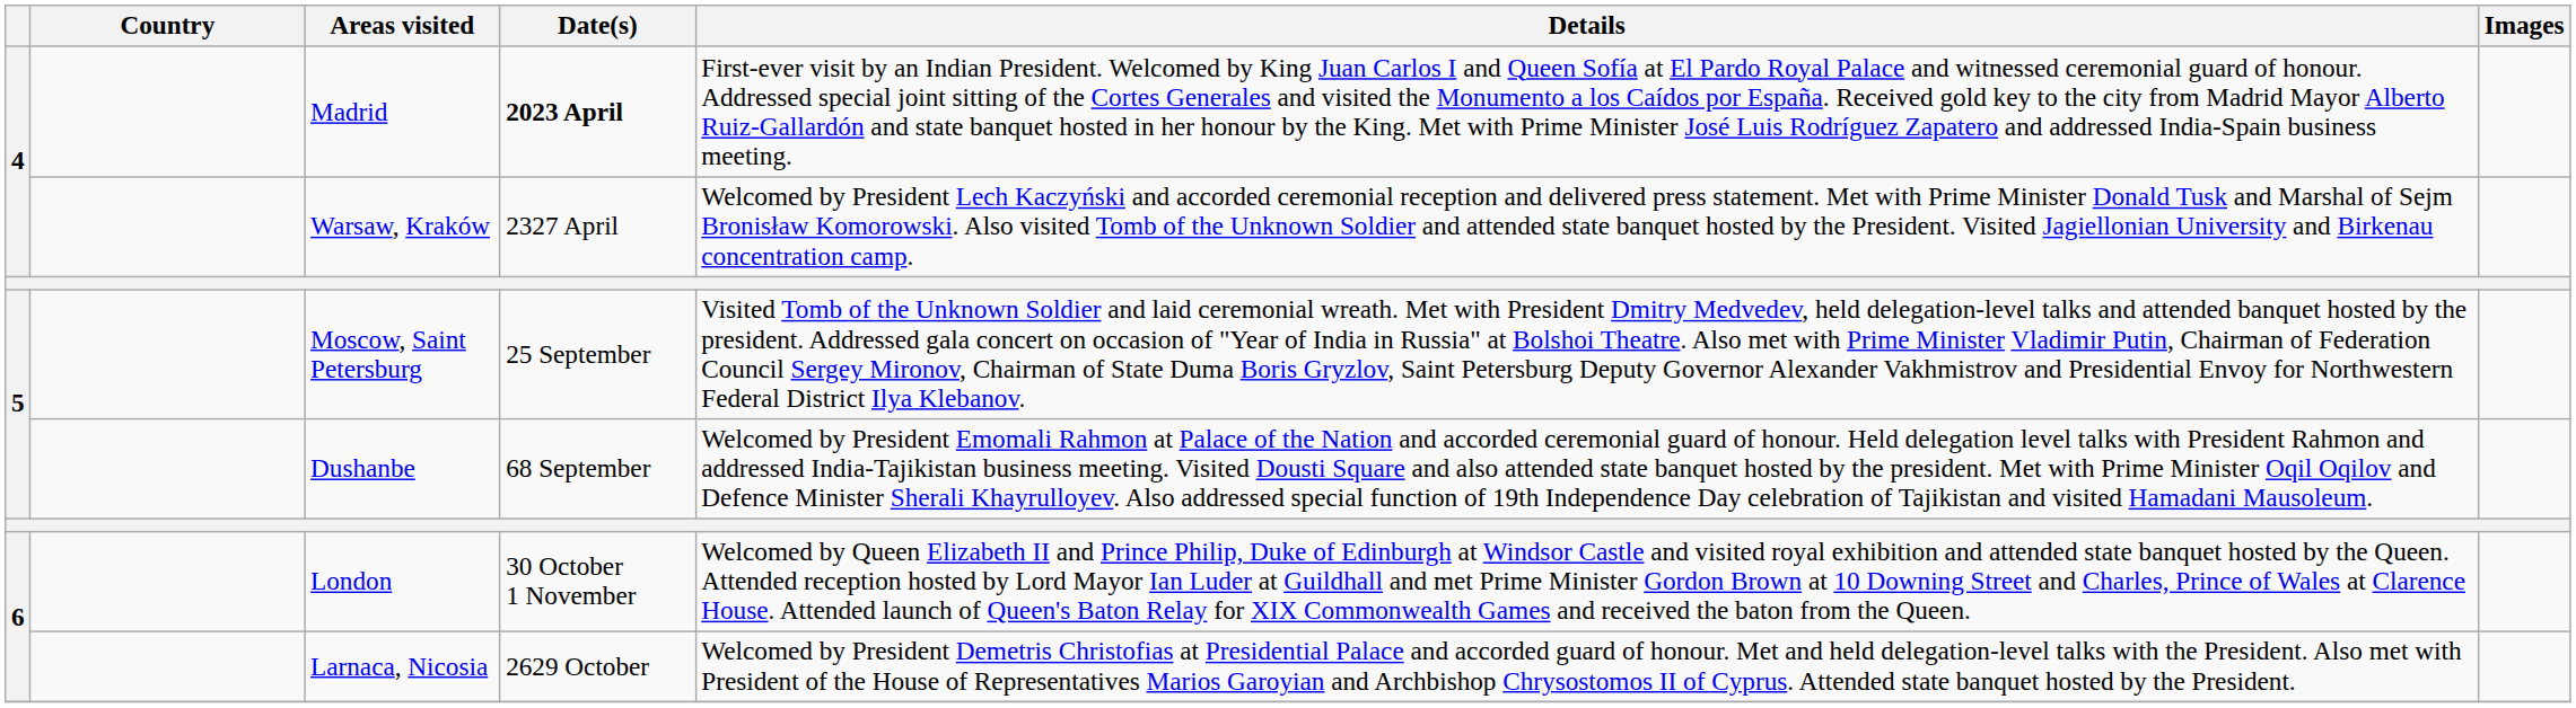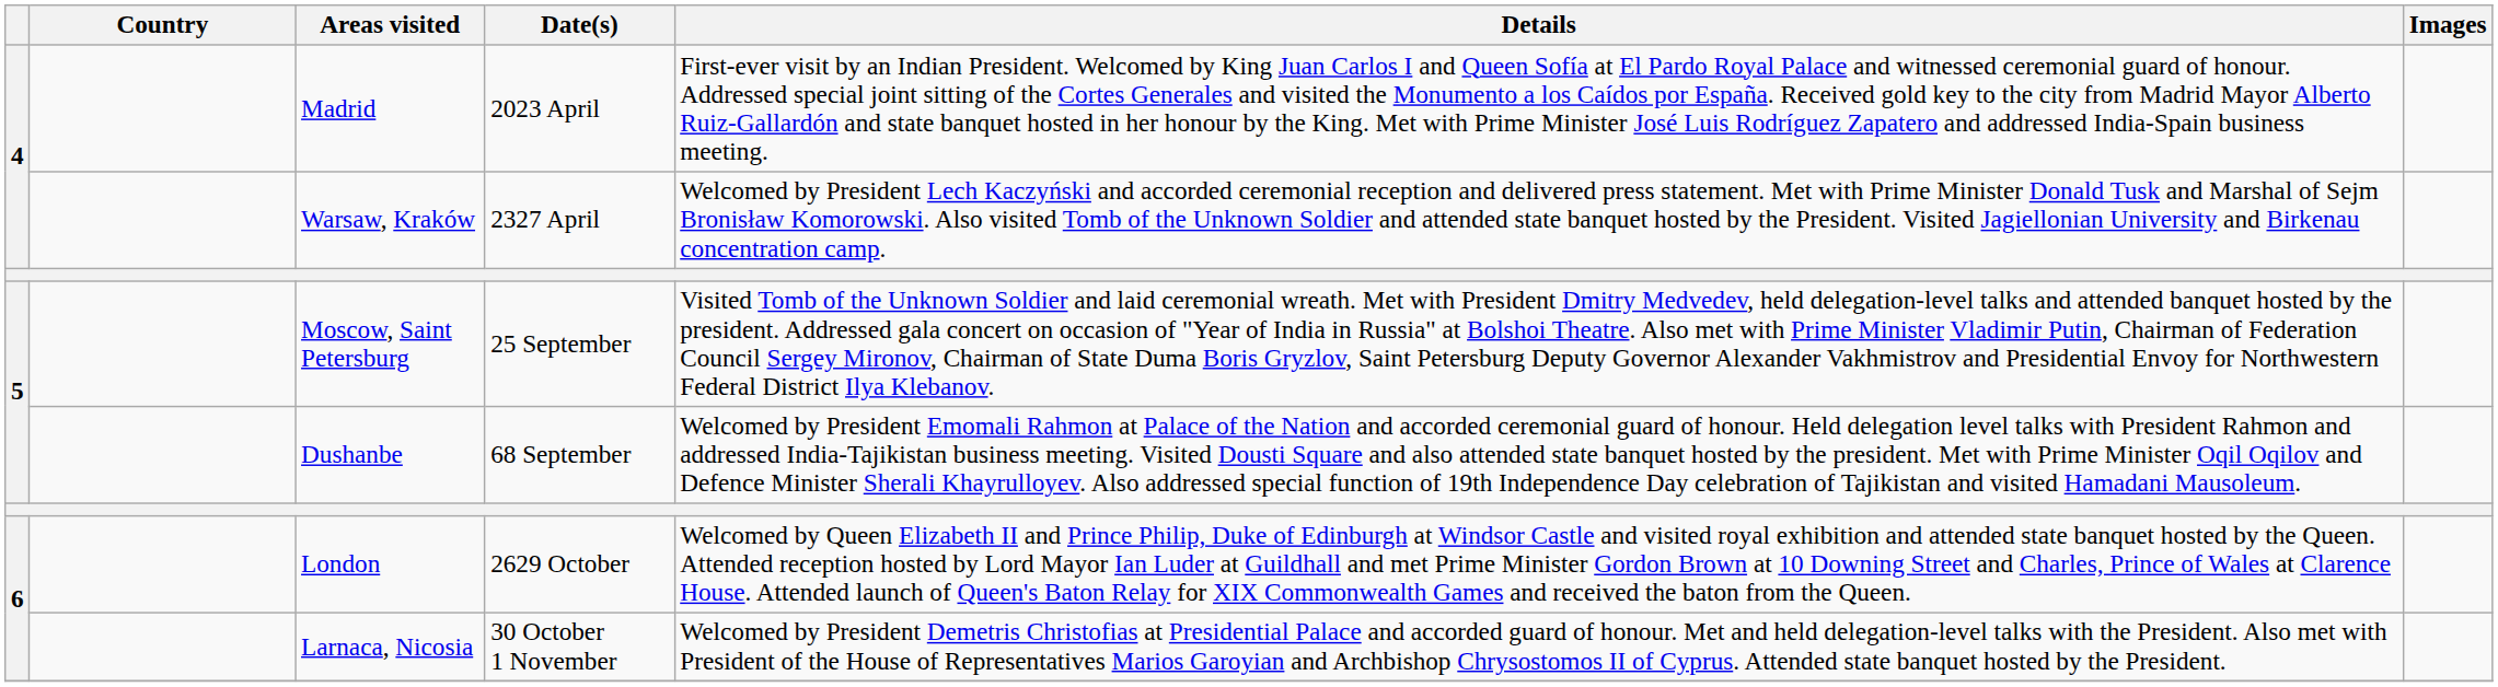 <table class="wikitable outercollapse sortable">
 <tr>
 <th></th>
 <th style="width:10em">Country</th>
 <th style="width:7em">Areas visited</th>
 <th style="width:7em">Date(s)</th>
 <th class="unsortable">Details</th>
 <th class="unsortable">Images</th>
 </tr>
 <tr>
 <th rowspan="2">4</th>
 <td></td>
 <td><a href='#'>Madrid</a></td>
-<td><strong>2023 April</strong></td>
+<td>2023 April</td>
 <td>First-ever visit by an Indian President. Welcomed by King <a href='#'>Juan Carlos I</a> and <a href='#'>Queen Sofía</a> at <a href='#'>El Pardo Royal Palace</a> and witnessed ceremonial guard of honour. Addressed special joint sitting of the <a href='#'>Cortes Generales</a> and visited the <a href='#'>Monumento a los Caídos por España</a>. Received gold key to the city from Madrid Mayor <a href='#'>Alberto Ruiz-Gallardón</a> and state banquet hosted in her honour by the King. Met with Prime Minister <a href='#'>José Luis Rodríguez Zapatero</a> and addressed India-Spain business meeting.</td>
 <td></td>
 </tr>
 <tr>
 <td></td>
 <td><a href='#'>Warsaw</a>, <a href='#'>Kraków</a></td>
 <td>2327 April</td>
 <td>Welcomed by President <a href='#'>Lech Kaczyński</a> and accorded ceremonial reception and delivered press statement. Met with Prime Minister <a href='#'>Donald Tusk</a> and Marshal of Sejm <a href='#'>Bronisław Komorowski</a>. Also visited <a href='#'>Tomb of the Unknown Soldier</a> and attended state banquet hosted by the President. Visited <a href='#'>Jagiellonian University</a> and <a href='#'>Birkenau concentration camp</a>.</td>
 <td></td>
 </tr>
 <tr>
 <th colspan="6"></th>
 </tr>
 <tr>
 <th rowspan="2">5</th>
 <td></td>
 <td><a href='#'>Moscow</a>, <a href='#'>Saint Petersburg</a></td>
 <td>25 September</td>
 <td>Visited <a href='#'>Tomb of the Unknown Soldier</a> and laid ceremonial wreath. Met with President <a href='#'>Dmitry Medvedev</a>, held delegation-level talks and attended banquet hosted by the president. Addressed gala concert on occasion of "Year of India in Russia" at <a href='#'>Bolshoi Theatre</a>. Also met with <a href='#'>Prime Minister</a> <a href='#'>Vladimir Putin</a>, Chairman of Federation Council <a href='#'>Sergey Mironov</a>, Chairman of State Duma <a href='#'>Boris Gryzlov</a>, Saint Petersburg Deputy Governor Alexander Vakhmistrov and Presidential Envoy for Northwestern Federal District <a href='#'>Ilya Klebanov</a>.</td>
 <td></td>
 </tr>
 <tr>
 <td></td>
 <td><a href='#'>Dushanbe</a></td>
 <td>68 September</td>
 <td>Welcomed by President <a href='#'>Emomali Rahmon</a> at <a href='#'>Palace of the Nation</a> and accorded ceremonial guard of honour. Held delegation level talks with President Rahmon and addressed India-Tajikistan business meeting. Visited <a href='#'>Dousti Square</a> and also attended state banquet hosted by the president. Met with Prime Minister <a href='#'>Oqil Oqilov</a> and Defence Minister <a href='#'>Sherali Khayrulloyev</a>. Also addressed special function of 19th Independence Day celebration of Tajikistan and visited <a href='#'>Hamadani Mausoleum</a>.</td>
 <td></td>
 </tr>
 <tr>
 <th colspan="6"></th>
 </tr>
 <tr>
 <th rowspan="2">6</th>
 <td></td>
 <td><a href='#'>London</a></td>
-<td>30 October<br>1 November</td>
+<td>2629 October</td>
 <td>Welcomed by Queen <a href='#'>Elizabeth II</a> and <a href='#'>Prince Philip, Duke of Edinburgh</a> at <a href='#'>Windsor Castle</a> and visited royal exhibition and attended state banquet hosted by the Queen. Attended reception hosted by Lord Mayor <a href='#'>Ian Luder</a> at <a href='#'>Guildhall</a> and met Prime Minister <a href='#'>Gordon Brown</a> at <a href='#'>10 Downing Street</a> and <a href='#'>Charles, Prince of Wales</a> at <a href='#'>Clarence House</a>. Attended launch of <a href='#'>Queen's Baton Relay</a> for <a href='#'>XIX Commonwealth Games</a> and received the baton from the Queen.</td>
 <td></td>
 </tr>
 <tr>
 <td></td>
 <td><a href='#'>Larnaca</a>, <a href='#'>Nicosia</a></td>
-<td>2629 October</td>
+<td>30 October<br>1 November</td>
 <td>Welcomed by President <a href='#'>Demetris Christofias</a> at <a href='#'>Presidential Palace</a> and accorded guard of honour. Met and held delegation-level talks with the President. Also met with President of the House of Representatives <a href='#'>Marios Garoyian</a> and Archbishop <a href='#'>Chrysostomos II of Cyprus</a>. Attended state banquet hosted by the President.</td>
 <td></td>
 </tr>
 <tr>
 </tr>
 </table>
